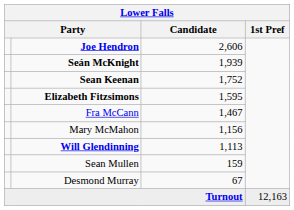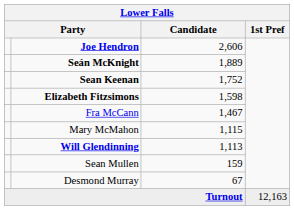 <table class="wikitable">
 <tr>
 <th colspan="4" align="center"><a href='#'>Lower Falls</a></th>
 </tr>
 <tr>
 <th colspan="2" align="center" width=200>Party</th>
 <th width=150>Candidate</th>
 <th width=60>1st Pref</th>
 </tr>
 <tr>
 <td></td>
 <td align="right"><strong><a href='#'>Joe Hendron</a></strong></td>
 <td align="right">2,606</td>
 </tr>
 <tr>
 <td></td>
 <td align="right"><strong>Seán McKnight</strong></td>
-<td align="right">1,939</td>
+<td align="right">1,889</td>
 </tr>
 <tr>
 <td></td>
 <td align="right"><strong>Sean Keenan</strong></td>
 <td align="right">1,752</td>
 </tr>
 <tr>
 <td></td>
 <td align="right"><strong>Elizabeth Fitzsimons</strong></td>
-<td align="right">1,595</td>
+<td align="right">1,598</td>
 </tr>
 <tr>
 <td></td>
 <td align="right"><a href='#'>Fra McCann</a></td>
 <td align="right">1,467</td>
 </tr>
 <tr>
 <td></td>
 <td align="right">Mary McMahon</td>
-<td align="right">1,156</td>
+<td align="right">1,115</td>
 </tr>
 <tr>
 <td></td>
 <td align="right"><strong><a href='#'>Will Glendinning</a></strong></td>
 <td align="right">1,113</td>
 </tr>
 <tr>
 <td></td>
 <td align="right">Sean Mullen</td>
 <td align="right">159</td>
 </tr>
 <tr>
 <td></td>
 <td align="right">Desmond Murray</td>
 <td align="right">67</td>
 </tr>
 <tr bgcolor="EEEEEE">
 <td colspan=3 align="right"><strong><a href='#'>Turnout</a></strong></td>
 <td align="right">12,163</td>
 </tr>
 </table>
